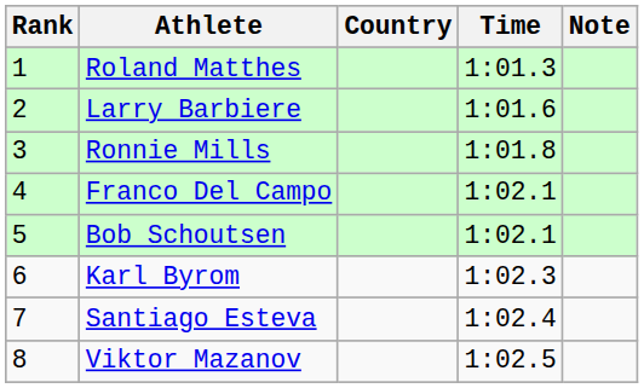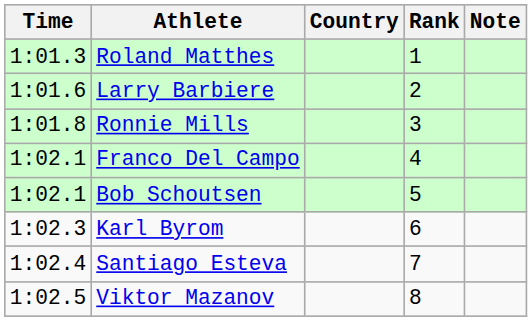 <table class="wikitable sortable">
 <tr>
-<th>Rank</th>
+<th>Time</th>
 <th>Athlete</th>
 <th>Country</th>
-<th>Time</th>
+<th>Rank</th>
 <th>Note</th>
 </tr>
 <tr bgcolor=#CCFFCC>
-<td>1</td>
+<td>1:01.3</td>
 <td><a href='#'>Roland Matthes</a></td>
 <td></td>
-<td>1:01.3</td>
+<td>1</td>
 <td></td>
 </tr>
 <tr bgcolor=#CCFFCC>
-<td>2</td>
+<td>1:01.6</td>
 <td><a href='#'>Larry Barbiere</a></td>
 <td></td>
-<td>1:01.6</td>
+<td>2</td>
 <td></td>
 </tr>
 <tr bgcolor=#CCFFCC>
-<td>3</td>
+<td>1:01.8</td>
 <td><a href='#'>Ronnie Mills</a></td>
 <td></td>
-<td>1:01.8</td>
+<td>3</td>
 <td></td>
 </tr>
 <tr bgcolor=#CCFFCC>
-<td>4</td>
+<td>1:02.1</td>
 <td><a href='#'>Franco Del Campo</a></td>
 <td></td>
-<td>1:02.1</td>
+<td>4</td>
 <td></td>
 </tr>
 <tr bgcolor=#CCFFCC>
-<td>5</td>
+<td>1:02.1</td>
 <td><a href='#'>Bob Schoutsen</a></td>
 <td></td>
-<td>1:02.1</td>
+<td>5</td>
 <td></td>
 </tr>
 <tr>
-<td>6</td>
+<td>1:02.3</td>
 <td><a href='#'>Karl Byrom</a></td>
 <td></td>
-<td>1:02.3</td>
+<td>6</td>
 <td></td>
 </tr>
 <tr>
-<td>7</td>
+<td>1:02.4</td>
 <td><a href='#'>Santiago Esteva</a></td>
 <td></td>
-<td>1:02.4</td>
+<td>7</td>
 <td></td>
 </tr>
 <tr>
-<td>8</td>
+<td>1:02.5</td>
 <td><a href='#'>Viktor Mazanov</a></td>
 <td></td>
-<td>1:02.5</td>
+<td>8</td>
 <td></td>
 </tr>
 </table>
